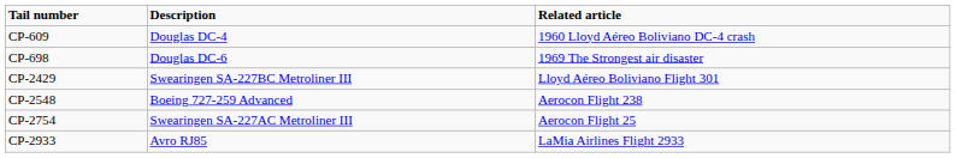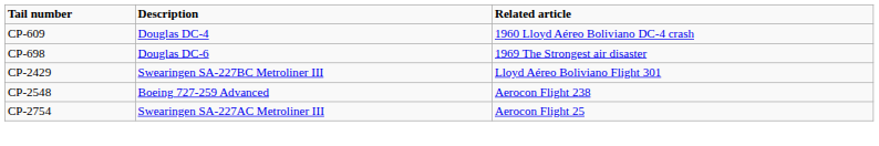 <table class="wikitable" width="90%">
 <tr>
 <td><strong>Tail number</strong></td>
 <td><strong>Description</strong></td>
 <td><strong>Related article</strong></td>
 </tr>
 <tr>
 <td>CP-609</td>
 <td><a href='#'>Douglas DC-4</a></td>
 <td><a href='#'>1960 Lloyd Aéreo Boliviano DC-4 crash</a></td>
 </tr>
 <tr>
 <td>CP-698</td>
 <td><a href='#'>Douglas DC-6</a></td>
 <td><a href='#'>1969 The Strongest air disaster</a></td>
 </tr>
 <tr>
 <td>CP-2429</td>
 <td><a href='#'>Swearingen SA-227BC Metroliner III</a></td>
 <td><a href='#'>Lloyd Aéreo Boliviano Flight 301</a></td>
 </tr>
 <tr>
 <td>CP-2548</td>
 <td><a href='#'>Boeing 727-259 Advanced</a></td>
 <td><a href='#'>Aerocon Flight 238</a></td>
 </tr>
 <tr>
 <td>CP-2754</td>
 <td><a href='#'>Swearingen SA-227AC Metroliner III</a></td>
 <td><a href='#'>Aerocon Flight 25</a></td>
 </tr>
-<tr>
-<td>CP-2933</td>
-<td><a href='#'>Avro RJ85</a></td>
-<td><a href='#'>LaMia Airlines Flight 2933</a></td>
-</tr>
 </table>
